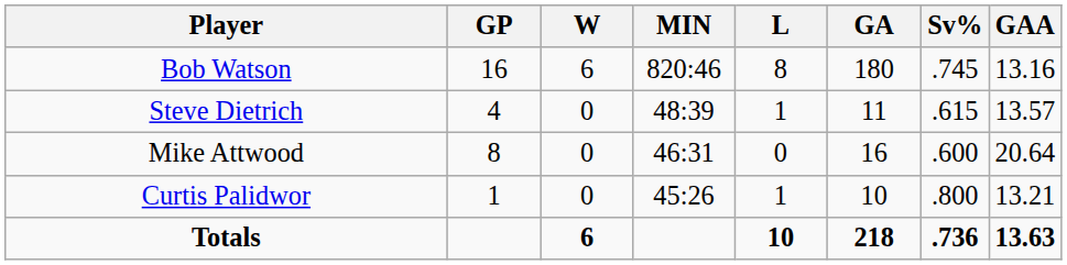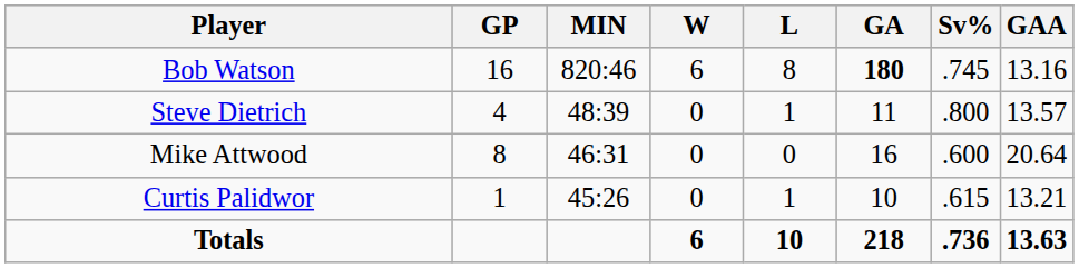 <table class="wikitable sortable" width="50%">
 <tr align="center"  bgcolor="#dddddd">
 <th width="50%">Player</th>
 <th width="10%">GP</th>
+<th width="10%">MIN</th>
 <th width="10%">W</th>
-<th width="10%">MIN</th>
 <th width="10%">L</th>
 <th width="10%">GA</th>
 <th width="10%">Sv%</th>
 <th width="10%">GAA</th>
 </tr>
 <tr align=center>
 <td><a href='#'>Bob Watson</a></td>
 <td>16</td>
+<td>820:46</td>
 <td>6</td>
-<td>820:46</td>
 <td>8</td>
-<td>180</td>
+<td><strong>180</strong></td>
 <td>.745</td>
 <td>13.16</td>
 </tr>
 <tr align=center>
 <td><a href='#'>Steve Dietrich</a></td>
 <td>4</td>
+<td>48:39</td>
 <td>0</td>
-<td>48:39</td>
 <td>1</td>
 <td>11</td>
-<td>.615</td>
+<td>.800</td>
 <td>13.57</td>
 </tr>
 <tr align=center>
 <td>Mike Attwood</td>
 <td>8</td>
+<td>46:31</td>
 <td>0</td>
-<td>46:31</td>
 <td>0</td>
 <td>16</td>
 <td>.600</td>
 <td>20.64</td>
 </tr>
 <tr align=center>
 <td><a href='#'>Curtis Palidwor</a></td>
 <td>1</td>
+<td>45:26</td>
 <td>0</td>
-<td>45:26</td>
 <td>1</td>
 <td>10</td>
-<td>.800</td>
+<td>.615</td>
 <td>13.21</td>
 </tr>
 <tr align=center>
 <td><strong>Totals</strong></td>
 <td></td>
+<td></td>
 <td><strong>6</strong></td>
-<td></td>
 <td><strong>10</strong></td>
 <td><strong> 218</strong></td>
 <td><strong> .736</strong></td>
 <td><strong> 13.63</strong></td>
 </tr>
 </table>
